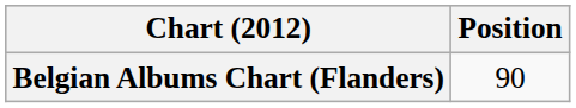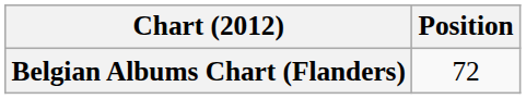 <table class="wikitable sortable plainrowheaders">
 <tr>
 <th scope="col">Chart (2012)</th>
 <th scope="col">Position</th>
 </tr>
 <tr>
 <th scope="row">Belgian Albums Chart (Flanders)</th>
-<td align="center">90</td>
+<td align="center">72</td>
 </tr>
 </table>
